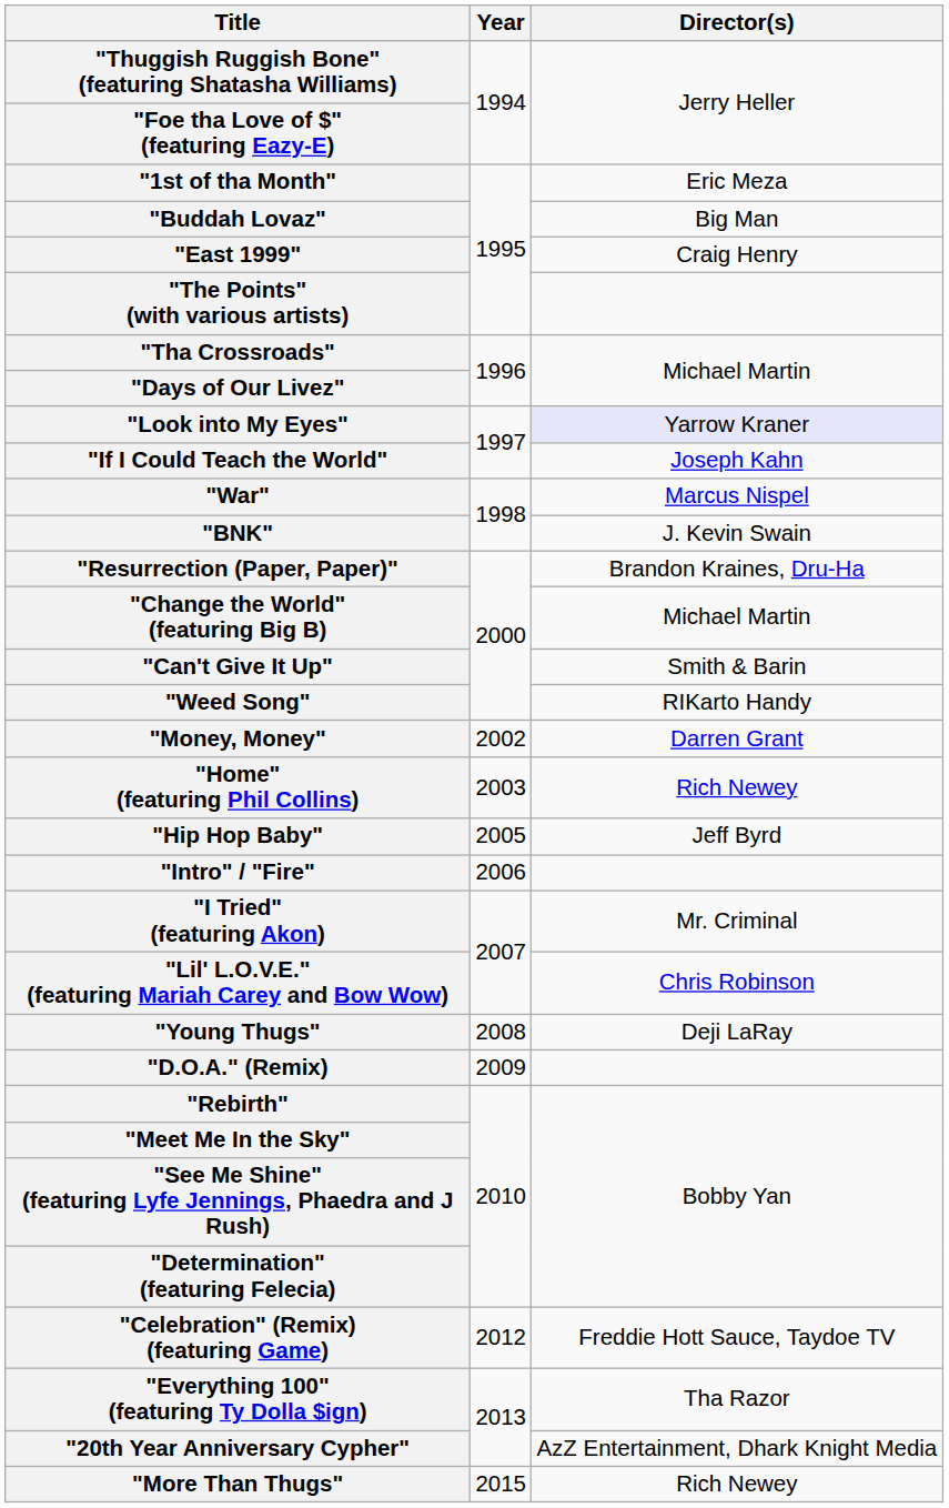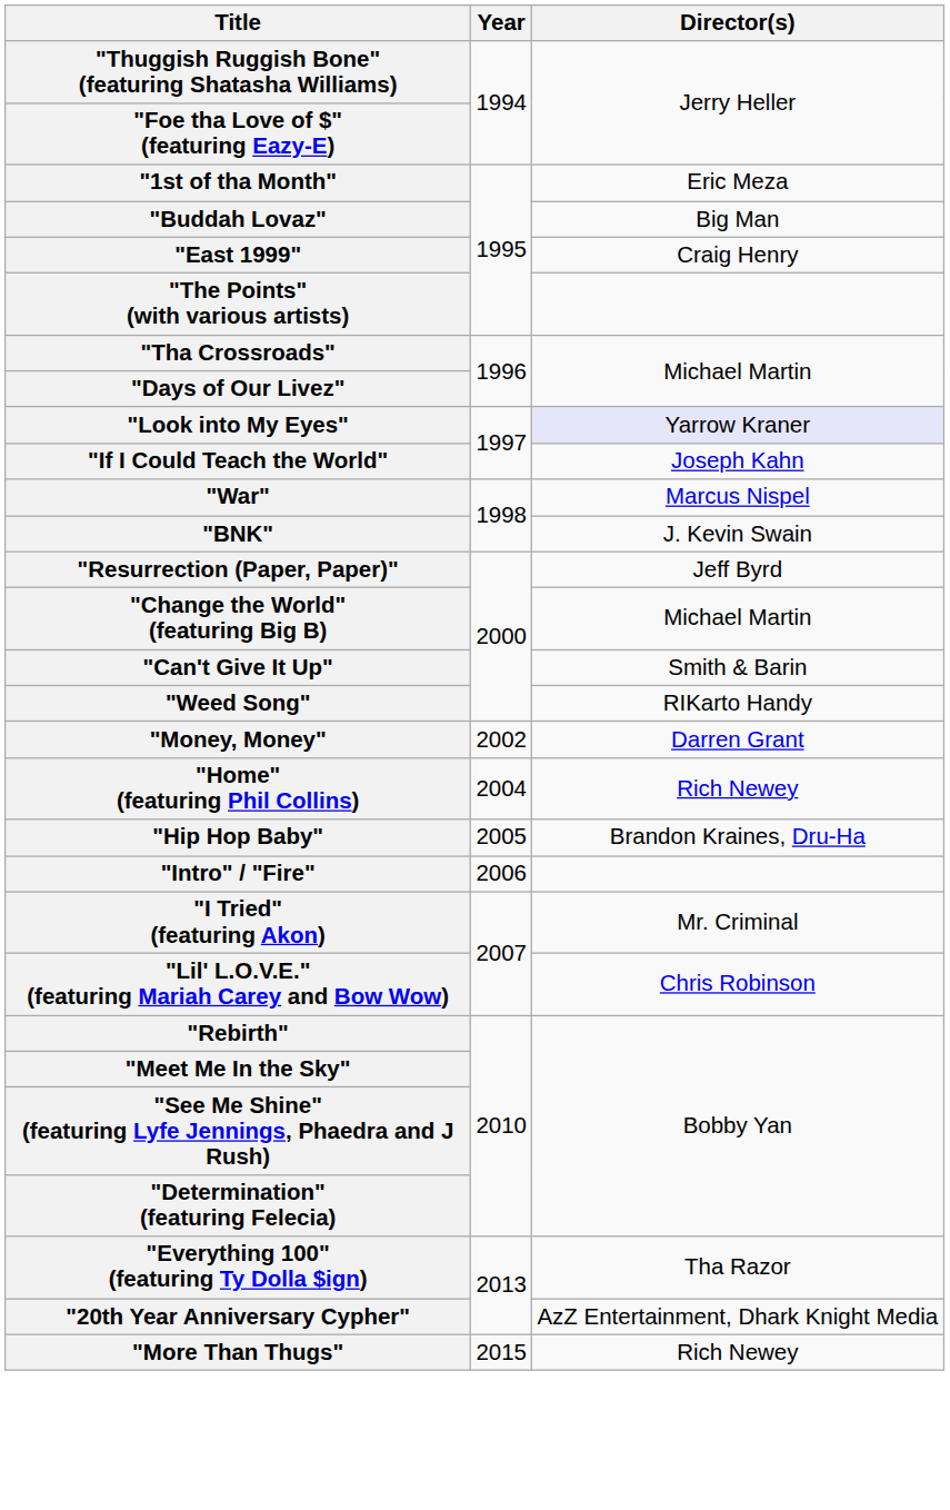 <table class="wikitable plainrowheaders" style="text-align:center;">
 <tr>
 <th scope="col" style="width:20em;">Title</th>
 <th scope="col">Year</th>
 <th scope="col">Director(s)</th>
 </tr>
 <tr>
 <th scope="row">"Thuggish Ruggish Bone"<br><span>(featuring Shatasha Williams)</span></th>
 <td rowspan="2">1994</td>
 <td rowspan="2">Jerry Heller</td>
 </tr>
 <tr>
 <th scope="row">"Foe tha Love of $"<br><span>(featuring <a href='#'>Eazy-E</a>)</span></th>
 </tr>
 <tr>
 <th scope="row">"1st of tha Month"</th>
 <td rowspan="4">1995</td>
 <td>Eric Meza</td>
 </tr>
 <tr>
 <th scope="row">"Buddah Lovaz"</th>
 <td>Big Man</td>
 </tr>
 <tr>
 <th scope="row">"East 1999"</th>
 <td>Craig Henry</td>
 </tr>
 <tr>
 <th scope="row">"The Points"<br><span>(with various artists)</span></th>
 <td></td>
 </tr>
 <tr>
 <th scope="row">"Tha Crossroads"</th>
 <td rowspan="2">1996</td>
 <td rowspan="2">Michael Martin</td>
 </tr>
 <tr>
 <th scope="row">"Days of Our Livez"</th>
 </tr>
 <tr>
 <th scope="row">"Look into My Eyes"</th>
 <td rowspan="2">1997</td>
 <td style="background: lavender;">Yarrow Kraner</td>
 </tr>
 <tr>
 <th scope="row">"If I Could Teach the World"</th>
 <td><a href='#'>Joseph Kahn</a></td>
 </tr>
 <tr>
 <th scope="row">"War"</th>
 <td rowspan="2">1998</td>
 <td><a href='#'>Marcus Nispel</a></td>
 </tr>
 <tr>
 <th scope="row">"BNK"</th>
 <td>J. Kevin Swain</td>
 </tr>
 <tr>
 <th scope="row">"Resurrection (Paper, Paper)"</th>
 <td rowspan="4">2000</td>
-<td>Brandon Kraines, <a href='#'>Dru-Ha</a></td>
+<td>Jeff Byrd</td>
 </tr>
 <tr>
 <th scope="row">"Change the World"<br><span>(featuring Big B)</span></th>
 <td>Michael Martin</td>
 </tr>
 <tr>
 <th scope="row">"Can't Give It Up"</th>
 <td>Smith & Barin</td>
 </tr>
 <tr>
 <th scope="row">"Weed Song"</th>
 <td>RIKarto Handy</td>
 </tr>
 <tr>
 <th scope="row">"Money, Money"</th>
 <td>2002</td>
 <td><a href='#'>Darren Grant</a></td>
 </tr>
 <tr>
 <th scope="row">"Home"<br><span>(featuring <a href='#'>Phil Collins</a>)</span></th>
-<td>2003</td>
+<td>2004</td>
 <td><a href='#'>Rich Newey</a></td>
 </tr>
 <tr>
 <th scope="row">"Hip Hop Baby"</th>
 <td>2005</td>
-<td>Jeff Byrd</td>
+<td>Brandon Kraines, <a href='#'>Dru-Ha</a></td>
 </tr>
 <tr>
 <th scope="row">"Intro" / "Fire"</th>
 <td>2006</td>
 <td></td>
 </tr>
 <tr>
 <th scope="row">"I Tried"<br><span>(featuring <a href='#'>Akon</a>)</span></th>
 <td rowspan="2">2007</td>
 <td>Mr. Criminal</td>
 </tr>
 <tr>
 <th scope="row">"Lil' L.O.V.E."<br><span>(featuring <a href='#'>Mariah Carey</a> and <a href='#'>Bow Wow</a>)</span></th>
 <td><a href='#'>Chris Robinson</a></td>
 </tr>
 <tr>
-<th scope="row">"Young Thugs"</th>
-<td>2008</td>
-<td>Deji LaRay</td>
-</tr>
-<tr>
-<th scope="row">"D.O.A." (Remix)</th>
-<td>2009</td>
-<td></td>
-</tr>
-<tr>
 <th scope="row">"Rebirth"</th>
 <td rowspan="4">2010</td>
 <td rowspan="4">Bobby Yan</td>
 </tr>
 <tr>
 <th scope="row">"Meet Me In the Sky"</th>
 </tr>
 <tr>
 <th scope="row">"See Me Shine"<br><span>(featuring <a href='#'>Lyfe Jennings</a>, Phaedra and J Rush)</span></th>
 </tr>
 <tr>
 <th scope="row">"Determination"<br><span>(featuring Felecia)</span></th>
-</tr>
-<tr>
-<th scope="row">"Celebration" (Remix)<br><span>(featuring <a href='#'>Game</a>)</span></th>
-<td>2012</td>
-<td>Freddie Hott Sauce, Taydoe TV</td>
 </tr>
 <tr>
 <th scope="row">"Everything 100"<br><span>(featuring <a href='#'>Ty Dolla $ign</a>)</span></th>
 <td rowspan="2">2013</td>
 <td>Tha Razor</td>
 </tr>
 <tr>
 <th scope="row">"20th Year Anniversary Cypher"</th>
 <td>AzZ Entertainment, Dhark Knight Media</td>
 </tr>
 <tr>
 <th scope="row">"More Than Thugs"</th>
 <td>2015</td>
 <td>Rich Newey</td>
 </tr>
 </table>
